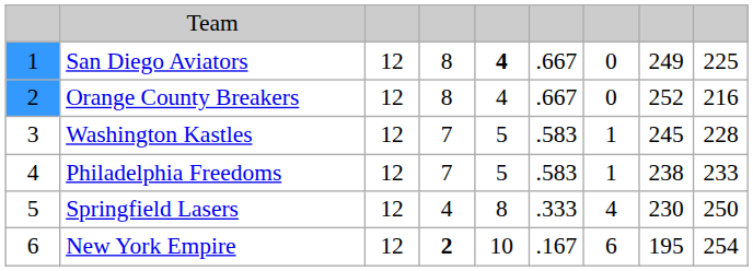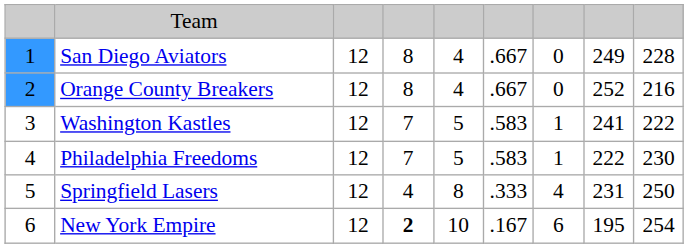 <table class="wikitable" style="margin:1em; clear:right; text-align:left; line-height:normal; width=50%">
 <tr>
 <td style="text-align:center; background-color:#CCCCCC; width:30px"></td>
 <td style="text-align:center; background-color:#CCCCCC; width:200px">Team</td>
 <td style="text-align:center; background-color:#CCCCCC; width:30px"></td>
 <td style="text-align:center; background-color:#CCCCCC; width:30px"></td>
 <td style="text-align:center; background-color:#CCCCCC; width:30px"></td>
 <td style="text-align:center; background-color:#CCCCCC; width:30px"></td>
 <td style="text-align:center; background-color:#CCCCCC; width:30px"></td>
 <td style="text-align:center; background-color:#CCCCCC; width:30px"></td>
 <td style="text-align:center; background-color:#CCCCCC; width:30px"></td>
 </tr>
 <tr>
 <td style="text-align:center; background-color:#3399FF; width:30px">1</td>
 <td style="text-align:left; background:white; width:200px"><a href='#'>San Diego Aviators</a></td>
 <td style="text-align:center; background:white; width:30px">12</td>
 <td style="text-align:center; background:white; width:30px">8</td>
-<td style="text-align:center; background:white; width:30px"><strong>4</strong></td>
+<td style="text-align:center; background:white; width:30px">4</td>
 <td style="text-align:center; background:white; width:30px">.667</td>
 <td style="text-align:center; background:white; width:30px">0</td>
 <td style="text-align:center; background:white; width:30px">249</td>
-<td style="text-align:center; background:white; width:30px">225</td>
+<td style="text-align:center; background:white; width:30px">228</td>
 </tr>
 <tr>
 <td style="text-align:center; background-color:#3399FF; width:30px">2</td>
 <td style="text-align:left; background:white; width:200px"><a href='#'>Orange County Breakers</a></td>
 <td style="text-align:center; background:white; width:30px">12</td>
 <td style="text-align:center; background:white; width:30px">8</td>
 <td style="text-align:center; background:white; width:30px">4</td>
 <td style="text-align:center; background:white; width:30px">.667</td>
 <td style="text-align:center; background:white; width:30px">0</td>
 <td style="text-align:center; background:white; width:30px">252</td>
 <td style="text-align:center; background:white; width:30px">216</td>
 </tr>
 <tr>
 <td style="text-align:center; background:white; width:30px">3</td>
 <td style="text-align:left; background:white; width:200px"><a href='#'>Washington Kastles</a></td>
 <td style="text-align:center; background:white; width:30px">12</td>
 <td style="text-align:center; background:white; width:30px">7</td>
 <td style="text-align:center; background:white; width:30px">5</td>
 <td style="text-align:center; background:white; width:30px">.583</td>
 <td style="text-align:center; background:white; width:30px">1</td>
-<td style="text-align:center; background:white; width:30px">245</td>
-<td style="text-align:center; background:white; width:30px">228</td>
+<td style="text-align:center; background:white; width:30px">241</td>
+<td style="text-align:center; background:white; width:30px">222</td>
 </tr>
 <tr>
 <td style="text-align:center; background:white; width:30px">4</td>
 <td style="text-align:left; background:white; width:200px"><a href='#'>Philadelphia Freedoms</a></td>
 <td style="text-align:center; background:white; width:30px">12</td>
 <td style="text-align:center; background:white; width:30px">7</td>
 <td style="text-align:center; background:white; width:30px">5</td>
 <td style="text-align:center; background:white; width:30px">.583</td>
 <td style="text-align:center; background:white; width:30px">1</td>
-<td style="text-align:center; background:white; width:30px">238</td>
-<td style="text-align:center; background:white; width:30px">233</td>
+<td style="text-align:center; background:white; width:30px">222</td>
+<td style="text-align:center; background:white; width:30px">230</td>
 </tr>
 <tr>
 <td style="text-align:center; background:white; width:30px">5</td>
 <td style="text-align:left; background:white; width:200px"><a href='#'>Springfield Lasers</a></td>
 <td style="text-align:center; background:white; width:30px">12</td>
 <td style="text-align:center; background:white; width:30px">4</td>
 <td style="text-align:center; background:white; width:30px">8</td>
 <td style="text-align:center; background:white; width:30px">.333</td>
 <td style="text-align:center; background:white; width:30px">4</td>
-<td style="text-align:center; background:white; width:30px">230</td>
+<td style="text-align:center; background:white; width:30px">231</td>
 <td style="text-align:center; background:white; width:30px">250</td>
 </tr>
 <tr>
 <td style="text-align:center; background:white; width:30px">6</td>
 <td style="text-align:left; background:white; width:200px"><a href='#'>New York Empire</a></td>
 <td style="text-align:center; background:white; width:30px">12</td>
 <td style="text-align:center; background:white; width:30px"><strong>2</strong></td>
 <td style="text-align:center; background:white; width:30px">10</td>
 <td style="text-align:center; background:white; width:30px">.167</td>
 <td style="text-align:center; background:white; width:30px">6</td>
 <td style="text-align:center; background:white; width:30px">195</td>
 <td style="text-align:center; background:white; width:30px">254</td>
 </tr>
 </table>
